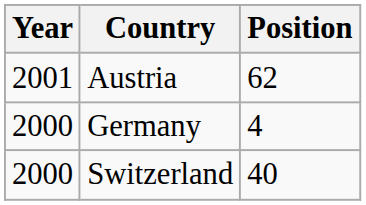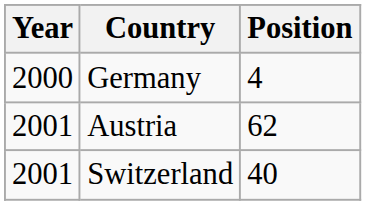 <table class="wikitable">
 <tr>
 <th>Year</th>
 <th>Country</th>
 <th>Position</th>
 </tr>
 <tr>
+<td>2000</td>
+<td>Germany</td>
+<td>4</td>
+</tr>
+<tr>
 <td>2001</td>
 <td>Austria</td>
 <td>62</td>
 </tr>
 <tr>
-<td>2000</td>
-<td>Germany</td>
-<td>4</td>
-</tr>
-<tr>
-<td>2000</td>
+<td>2001</td>
 <td>Switzerland</td>
 <td>40</td>
 </tr>
 </table>
